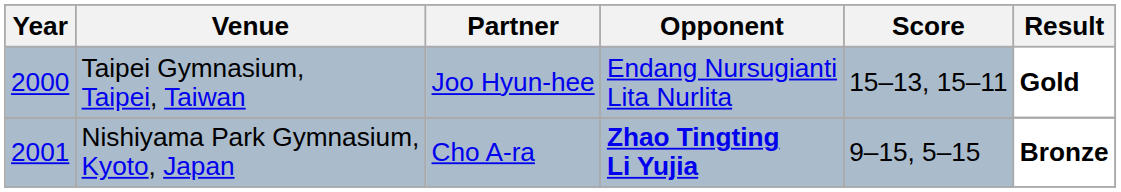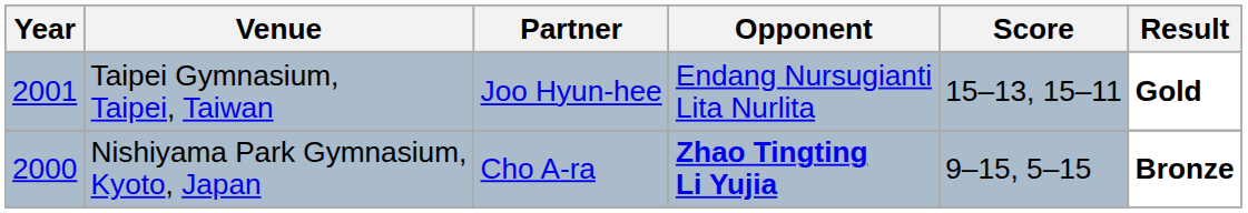 <table class="sortable wikitable" style="font-size: 90%;">
 <tr>
 <th>Year</th>
 <th>Venue</th>
 <th>Partner</th>
 <th>Opponent</th>
 <th>Score</th>
 <th>Result</th>
 </tr>
 <tr style="background:#AABBCC">
-<td align="center"><a href='#'>2000</a></td>
+<td align="center"><a href='#'>2001</a></td>
 <td align="left">Taipei Gymnasium,<br><a href='#'>Taipei</a>, <a href='#'>Taiwan</a></td>
 <td align="left"> <a href='#'>Joo Hyun-hee</a></td>
 <td align="left"> <a href='#'>Endang Nursugianti</a> <br>  <a href='#'>Lita Nurlita</a></td>
 <td align="left">15–13, 15–11</td>
 <td style="text-align:left; background:white"> <strong>Gold</strong></td>
 </tr>
 <tr>
 </tr>
 <tr style="background:#AABBCC">
-<td align="center"><a href='#'>2001</a></td>
+<td align="center"><a href='#'>2000</a></td>
 <td align="left">Nishiyama Park Gymnasium,<br><a href='#'>Kyoto</a>, <a href='#'>Japan</a></td>
 <td align="left"> <a href='#'>Cho A-ra</a></td>
 <td align="left"><strong> <a href='#'>Zhao Tingting</a> <br>  <a href='#'>Li Yujia</a></strong></td>
 <td align="left">9–15, 5–15</td>
 <td style="text-align:left; background:white"> <strong>Bronze</strong></td>
 </tr>
 </table>
